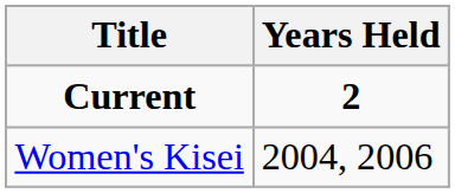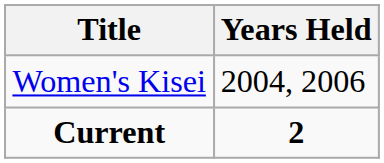 <table class="wikitable">
 <tr>
 <th>Title</th>
 <th>Years Held</th>
 </tr>
 <tr>
+<td> <a href='#'>Women's Kisei</a></td>
+<td>2004, 2006</td>
+</tr>
+<tr>
 <td align="center"><strong>Current</strong></td>
 <td align="center"><strong>2</strong></td>
 </tr>
-<tr>
-<td> <a href='#'>Women's Kisei</a></td>
-<td>2004, 2006</td>
-</tr>
 </table>
